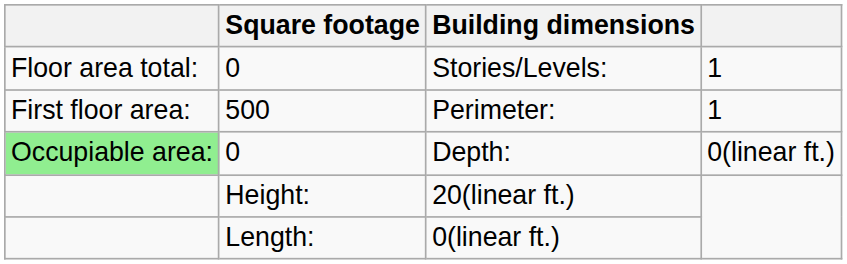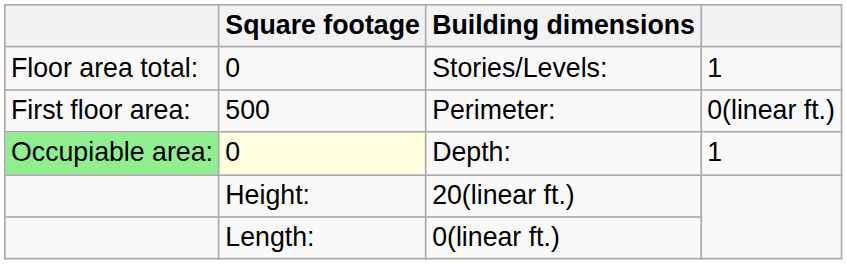 <table class="wikitable">
 <tr>
 <th></th>
 <th>Square footage</th>
 <th>Building dimensions</th>
 <th></th>
 </tr>
 <tr>
 <td>Floor area total:</td>
 <td>0</td>
 <td>Stories/Levels:</td>
 <td>1</td>
 </tr>
 <tr>
 <td>First floor area:</td>
 <td>500</td>
 <td>Perimeter:</td>
-<td>1</td>
+<td>0(linear ft.)</td>
 </tr>
 <tr>
 <td style="background: lightgreen;">Occupiable area:</td>
-<td>0</td>
+<td style="background: lightyellow;">0</td>
 <td>Depth:</td>
-<td>0(linear ft.)</td>
+<td>1</td>
 </tr>
 <tr>
 <td></td>
 <td>Height:</td>
 <td>20(linear ft.)</td>
 </tr>
 <tr>
 <td></td>
 <td>Length:</td>
 <td>0(linear ft.)</td>
 </tr>
 </table>
